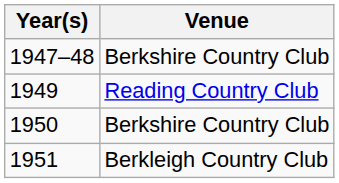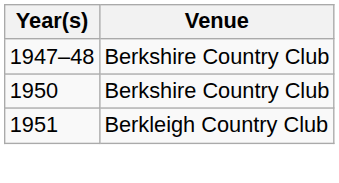 <table class=wikitable>
 <tr>
 <th>Year(s)</th>
 <th>Venue</th>
 </tr>
 <tr>
 <td>1947–48</td>
 <td>Berkshire Country Club</td>
 </tr>
 <tr>
-<td>1949</td>
-<td><a href='#'>Reading Country Club</a></td>
-</tr>
-<tr>
 <td>1950</td>
 <td>Berkshire Country Club</td>
 </tr>
 <tr>
 <td>1951</td>
 <td>Berkleigh Country Club</td>
 </tr>
 </table>
